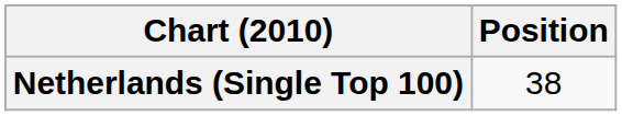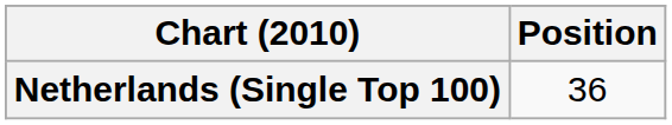 <table class="wikitable plainrowheaders" style="text-align:center">
 <tr>
 <th scope="col">Chart (2010)</th>
 <th scope="col">Position</th>
 </tr>
 <tr>
 <th scope="row">Netherlands (Single Top 100)</th>
-<td>38</td>
+<td>36</td>
 </tr>
 </table>
